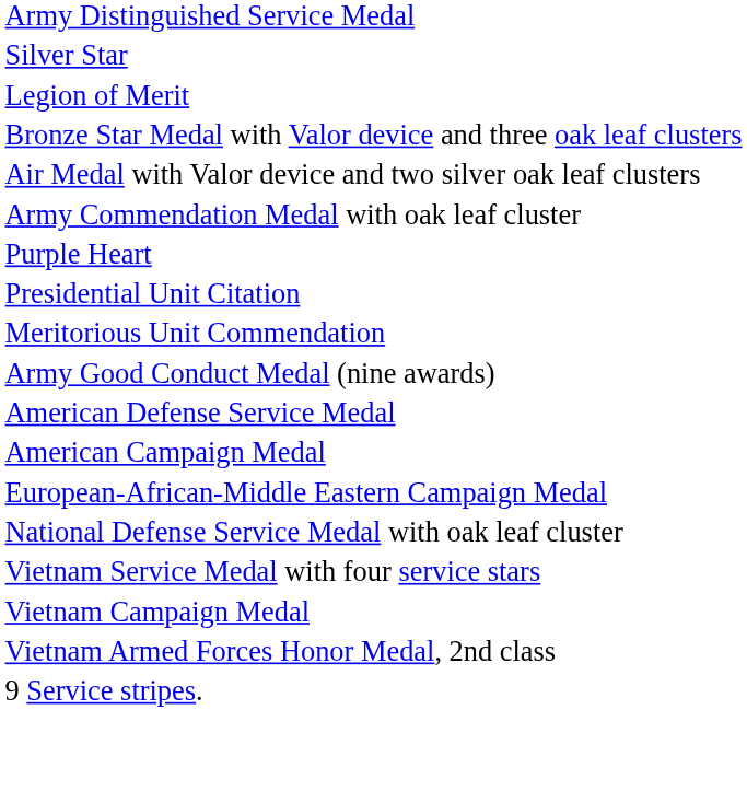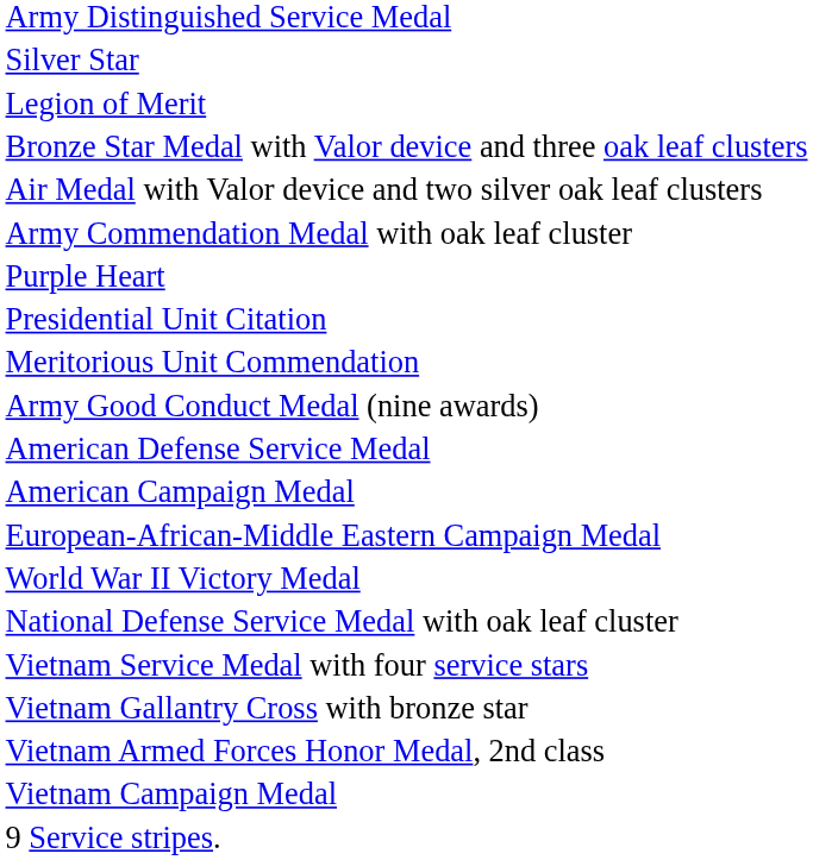 <table>
 <tr>
 <td></td>
 <td><a href='#'>Army Distinguished Service Medal</a></td>
 </tr>
 <tr>
 <td></td>
 <td><a href='#'>Silver Star</a></td>
 </tr>
 <tr>
 <td></td>
 <td><a href='#'>Legion of Merit</a></td>
 </tr>
 <tr>
 <td></td>
 <td><a href='#'>Bronze Star Medal</a> with <a href='#'>Valor device</a> and three <a href='#'>oak leaf clusters</a></td>
 </tr>
 <tr>
 <td></td>
 <td><a href='#'>Air Medal</a> with Valor device and two silver oak leaf clusters</td>
 </tr>
 <tr>
 <td></td>
 <td><a href='#'>Army Commendation Medal</a> with oak leaf cluster</td>
 </tr>
 <tr>
 <td></td>
 <td><a href='#'>Purple Heart</a></td>
 </tr>
 <tr>
 <td></td>
 <td><a href='#'>Presidential Unit Citation</a></td>
 </tr>
 <tr>
 <td></td>
 <td><a href='#'>Meritorious Unit Commendation</a></td>
 </tr>
 <tr>
 <td></td>
 <td><a href='#'>Army Good Conduct Medal</a> (nine awards)</td>
 </tr>
 <tr>
 <td></td>
 <td><a href='#'>American Defense Service Medal</a></td>
 </tr>
 <tr>
 <td></td>
 <td><a href='#'>American Campaign Medal</a></td>
 </tr>
 <tr>
 <td></td>
 <td><a href='#'>European-African-Middle Eastern Campaign Medal</a></td>
 </tr>
 <tr>
 <td></td>
+<td><a href='#'>World War II Victory Medal</a></td>
+</tr>
+<tr>
+<td></td>
 <td><a href='#'>National Defense Service Medal</a> with oak leaf cluster</td>
 </tr>
 <tr>
 <td></td>
 <td><a href='#'>Vietnam Service Medal</a> with four <a href='#'>service stars</a></td>
 </tr>
 <tr>
 <td></td>
-<td><a href='#'>Vietnam Campaign Medal</a></td>
+<td><a href='#'>Vietnam Gallantry Cross</a> with bronze star</td>
 </tr>
 <tr>
 <td></td>
 <td><a href='#'>Vietnam Armed Forces Honor Medal</a>, 2nd class</td>
 </tr>
 <tr>
 <td></td>
+<td><a href='#'>Vietnam Campaign Medal</a></td>
+</tr>
+<tr>
+<td></td>
 <td>9 <a href='#'>Service stripes</a>.</td>
 </tr>
 </table>
